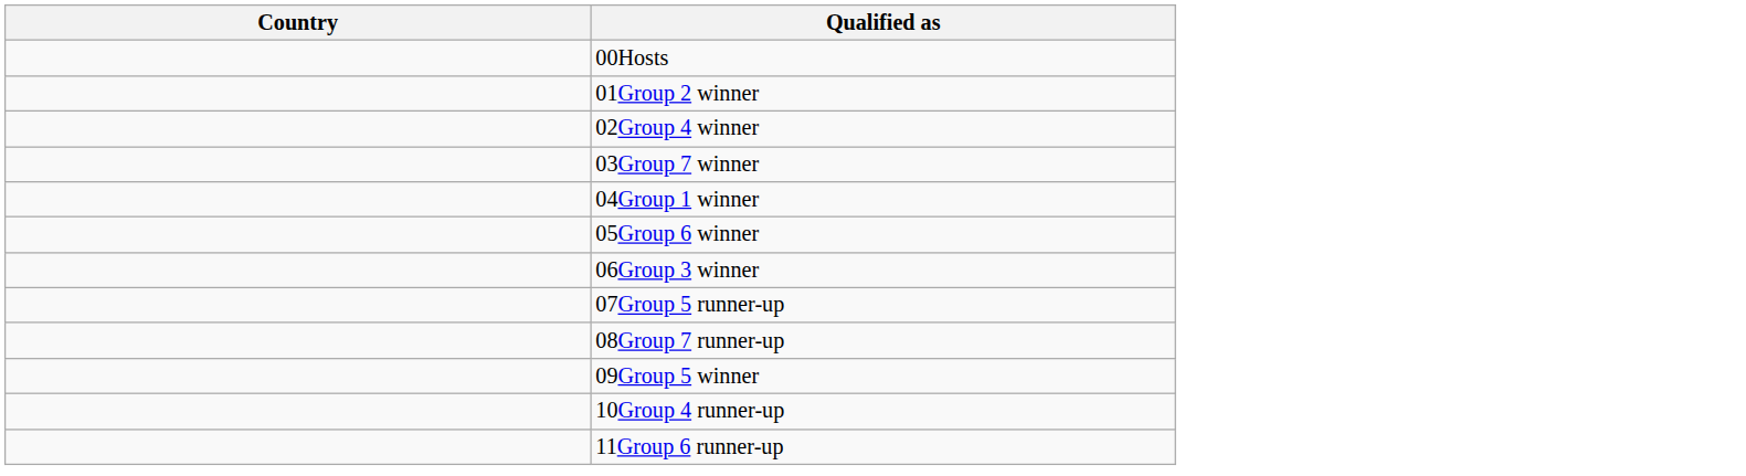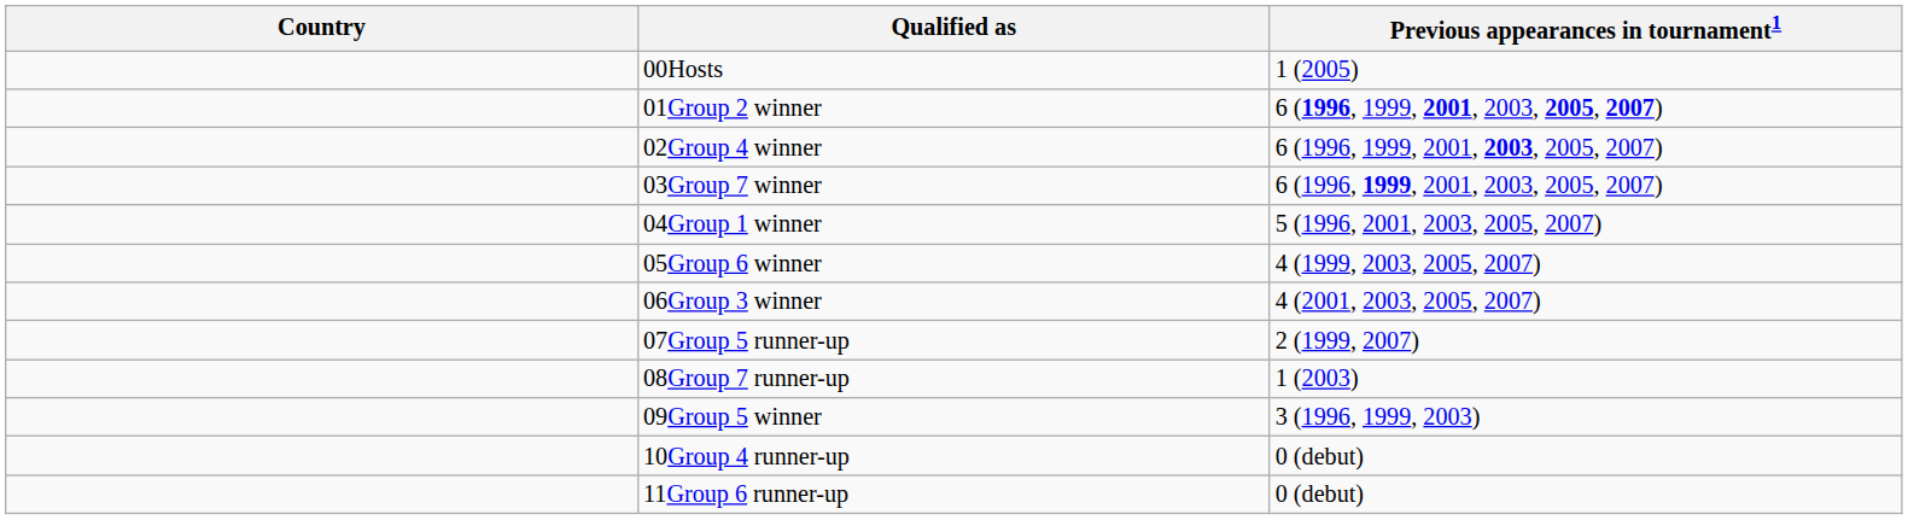 <table class="wikitable sortable">
 <tr>
 <th width=17%>Country</th>
 <th width=17%>Qualified as</th>
+<th width=17%>Previous appearances in tournament<sup><strong><a href='#'>1</a></strong></sup></th>
 </tr>
 <tr>
 <td></td>
 <td><span>00</span>Hosts</td>
+<td>1 (<a href='#'>2005</a>)</td>
 </tr>
 <tr>
 <td></td>
 <td><span>01</span><a href='#'>Group 2</a> winner</td>
+<td>6 (<strong><a href='#'>1996</a></strong>, <a href='#'>1999</a>, <strong><a href='#'>2001</a></strong>, <a href='#'>2003</a>, <strong><a href='#'>2005</a></strong>, <strong><a href='#'>2007</a></strong>)</td>
 </tr>
 <tr>
 <td></td>
 <td><span>02</span><a href='#'>Group 4</a> winner</td>
+<td>6 (<a href='#'>1996</a>, <a href='#'>1999</a>, <a href='#'>2001</a>, <strong><a href='#'>2003</a></strong>, <a href='#'>2005</a>, <a href='#'>2007</a>)</td>
 </tr>
 <tr>
 <td></td>
 <td><span>03</span><a href='#'>Group 7</a> winner</td>
+<td>6 (<a href='#'>1996</a>, <strong><a href='#'>1999</a></strong>, <a href='#'>2001</a>, <a href='#'>2003</a>, <a href='#'>2005</a>, <a href='#'>2007</a>)</td>
 </tr>
 <tr>
 <td></td>
 <td><span>04</span><a href='#'>Group 1</a> winner</td>
+<td>5 (<a href='#'>1996</a>, <a href='#'>2001</a>, <a href='#'>2003</a>, <a href='#'>2005</a>, <a href='#'>2007</a>)</td>
 </tr>
 <tr>
 <td></td>
 <td><span>05</span><a href='#'>Group 6</a> winner</td>
+<td>4 (<a href='#'>1999</a>, <a href='#'>2003</a>, <a href='#'>2005</a>, <a href='#'>2007</a>)</td>
 </tr>
 <tr>
 <td></td>
 <td><span>06</span><a href='#'>Group 3</a> winner</td>
+<td>4 (<a href='#'>2001</a>, <a href='#'>2003</a>, <a href='#'>2005</a>, <a href='#'>2007</a>)</td>
 </tr>
 <tr>
 <td></td>
 <td><span>07</span><a href='#'>Group 5</a> runner-up</td>
+<td>2 (<a href='#'>1999</a>, <a href='#'>2007</a>)</td>
 </tr>
 <tr>
 <td></td>
 <td><span>08</span><a href='#'>Group 7</a> runner-up</td>
+<td>1 (<a href='#'>2003</a>)</td>
 </tr>
 <tr>
 <td></td>
 <td><span>09</span><a href='#'>Group 5</a> winner</td>
+<td>3 (<a href='#'>1996</a>, <a href='#'>1999</a>, <a href='#'>2003</a>)</td>
 </tr>
 <tr>
 <td></td>
 <td><span>10</span><a href='#'>Group 4</a> runner-up</td>
+<td>0 (debut)</td>
 </tr>
 <tr>
 <td></td>
 <td><span>11</span><a href='#'>Group 6</a> runner-up</td>
+<td>0 (debut)</td>
 </tr>
 </table>
